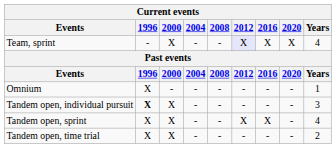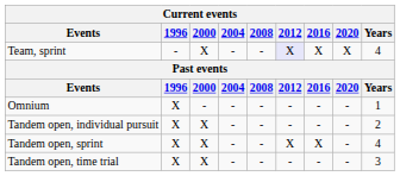 <table class="wikitable" style="text-align:center">
 <tr>
 <th colspan=12>Current events</th>
 </tr>
 <tr>
 <th>Events</th>
 <th><a href='#'>1996</a></th>
 <th><a href='#'>2000</a></th>
 <th><a href='#'>2004</a></th>
 <th><a href='#'>2008</a></th>
 <th><a href='#'>2012</a></th>
 <th><a href='#'>2016</a></th>
 <th><a href='#'>2020</a></th>
 <th>Years</th>
 </tr>
 <tr>
 <td align=left>Team, sprint</td>
 <td>-</td>
 <td>X</td>
 <td>-</td>
 <td>-</td>
 <td style="background: lavender;">X</td>
 <td>X</td>
 <td>X</td>
 <td>4</td>
 </tr>
 <tr>
 <th colspan=12>Past events</th>
 </tr>
 <tr>
 <th>Events</th>
 <th><a href='#'>1996</a></th>
 <th><a href='#'>2000</a></th>
 <th><a href='#'>2004</a></th>
 <th><a href='#'>2008</a></th>
 <th><a href='#'>2012</a></th>
 <th><a href='#'>2016</a></th>
 <th><a href='#'>2020</a></th>
 <th>Years</th>
 </tr>
 <tr>
 <td align=left>Omnium</td>
 <td>X</td>
 <td>-</td>
 <td>-</td>
 <td>-</td>
 <td>-</td>
 <td>-</td>
 <td>-</td>
 <td>1</td>
 </tr>
 <tr>
 <td align=left>Tandem open, individual pursuit</td>
-<td><strong>X</strong></td>
+<td>X</td>
 <td>X</td>
 <td>-</td>
 <td>-</td>
 <td>-</td>
 <td>-</td>
 <td>-</td>
-<td>3</td>
+<td>2</td>
 </tr>
 <tr>
 <td align=left>Tandem open, sprint</td>
 <td>X</td>
 <td>X</td>
 <td>-</td>
 <td>-</td>
 <td>X</td>
 <td>X</td>
 <td>-</td>
 <td>4</td>
 </tr>
 <tr>
 <td align=left>Tandem open, time trial</td>
 <td>X</td>
 <td>X</td>
 <td>-</td>
 <td>-</td>
 <td>-</td>
 <td>-</td>
 <td>-</td>
-<td>2</td>
+<td>3</td>
 </tr>
 </table>
